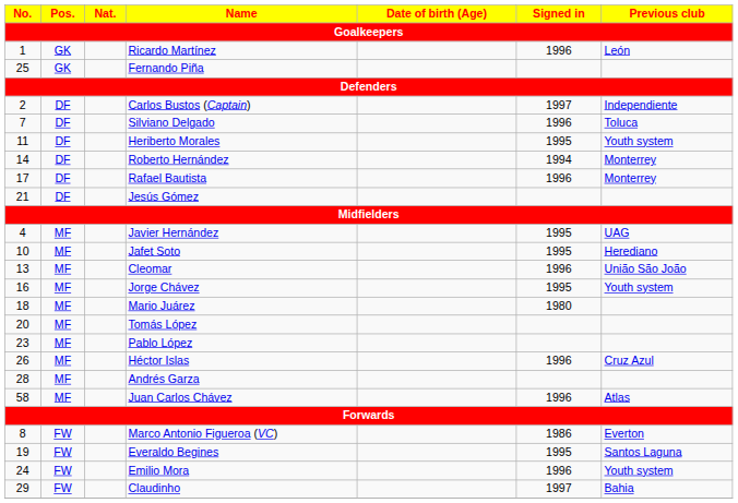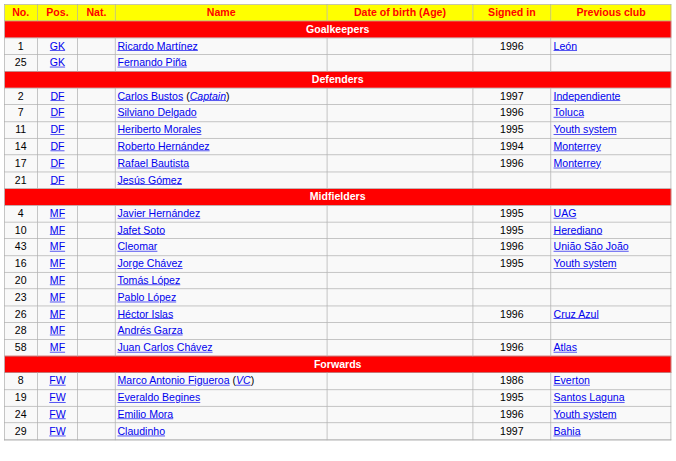 <table class="wikitable" style="text-align:center; font-size:100%;width:80%;">
 <tr>
 <th style="background:#FFFF00; color:#FF0000; text-align:center;">No.</th>
 <th style="background:#FFFF00; color:#FF0000; text-align:center;">Pos.</th>
 <th style="background:#FFFF00; color:#FF0000; text-align:center;">Nat.</th>
 <th style="background:#FFFF00; color:#FF0000; text-align:center;">Name</th>
 <th style="background:#FFFF00; color:#FF0000; text-align:center;">Date of birth (Age)</th>
 <th style="background:#FFFF00; color:#FF0000; text-align:center;">Signed in</th>
 <th style="background:#FFFF00; color:#FF0000; text-align:center;">Previous club</th>
 </tr>
 <tr>
 <th colspan="7" style="background:#FF0000; color:white; text-align:center">Goalkeepers</th>
 </tr>
 <tr>
 <td>1</td>
 <td><a href='#'>GK</a></td>
 <td></td>
 <td align=left><a href='#'>Ricardo Martínez</a></td>
 <td></td>
 <td>1996</td>
 <td align=left> <a href='#'>León</a></td>
 </tr>
 <tr>
 <td>25</td>
 <td><a href='#'>GK</a></td>
 <td></td>
 <td align=left><a href='#'>Fernando Piña</a></td>
 <td></td>
 <td></td>
 <td></td>
 </tr>
 <tr>
 <th colspan="7" style="background:#FF0000; color:white; text-align:center">Defenders</th>
 </tr>
 <tr>
 <td>2</td>
 <td><a href='#'>DF</a></td>
 <td></td>
 <td align=left><a href='#'>Carlos Bustos</a> (<em><a href='#'>Captain</a></em>)</td>
 <td></td>
 <td>1997</td>
 <td align=left> <a href='#'>Independiente</a></td>
 </tr>
 <tr>
 <td>7</td>
 <td><a href='#'>DF</a></td>
 <td></td>
 <td align=left><a href='#'>Silviano Delgado</a></td>
 <td></td>
 <td>1996</td>
 <td align=left> <a href='#'>Toluca</a></td>
 </tr>
 <tr>
 <td>11</td>
 <td><a href='#'>DF</a></td>
 <td></td>
 <td align=left><a href='#'>Heriberto Morales</a></td>
 <td></td>
 <td>1995</td>
 <td align=left> <a href='#'>Youth system</a></td>
 </tr>
 <tr>
 <td>14</td>
 <td><a href='#'>DF</a></td>
 <td></td>
 <td align=left><a href='#'>Roberto Hernández</a></td>
 <td></td>
 <td>1994</td>
 <td align=left> <a href='#'>Monterrey</a></td>
 </tr>
 <tr>
 <td>17</td>
 <td><a href='#'>DF</a></td>
 <td></td>
 <td align=left><a href='#'>Rafael Bautista</a></td>
 <td></td>
 <td>1996</td>
 <td align=left> <a href='#'>Monterrey</a></td>
 </tr>
 <tr>
 <td>21</td>
 <td><a href='#'>DF</a></td>
 <td></td>
 <td align=left><a href='#'>Jesús Gómez</a></td>
 <td></td>
 <td></td>
 <td></td>
 </tr>
 <tr>
 <th colspan="7" style="background:#FF0000; color:white; text-align:center">Midfielders</th>
 </tr>
 <tr>
 <td>4</td>
 <td><a href='#'>MF</a></td>
 <td></td>
 <td align=left><a href='#'>Javier Hernández</a></td>
 <td></td>
 <td>1995</td>
 <td align=left> <a href='#'>UAG</a></td>
 </tr>
 <tr>
 <td>10</td>
 <td><a href='#'>MF</a></td>
 <td></td>
 <td align=left><a href='#'>Jafet Soto</a></td>
 <td></td>
 <td>1995</td>
 <td align=left> <a href='#'>Herediano</a></td>
 </tr>
 <tr>
-<td>13</td>
+<td>43</td>
 <td><a href='#'>MF</a></td>
 <td></td>
 <td align=left><a href='#'>Cleomar</a></td>
 <td></td>
 <td>1996 </td>
 <td align=left> <a href='#'>União São João</a></td>
 </tr>
 <tr>
 <td>16</td>
 <td><a href='#'>MF</a></td>
 <td></td>
 <td align=left><a href='#'>Jorge Chávez</a></td>
 <td></td>
 <td>1995</td>
 <td align=left> <a href='#'>Youth system</a></td>
-</tr>
-<tr>
-<td>18</td>
-<td><a href='#'>MF</a></td>
-<td></td>
-<td align=left><a href='#'>Mario Juárez</a></td>
-<td></td>
-<td>1980</td>
-<td></td>
 </tr>
 <tr>
 <td>20</td>
 <td><a href='#'>MF</a></td>
 <td></td>
 <td align=left><a href='#'>Tomás López</a></td>
 <td></td>
 <td></td>
 <td></td>
 </tr>
 <tr>
 <td>23</td>
 <td><a href='#'>MF</a></td>
 <td></td>
 <td align=left><a href='#'>Pablo López</a></td>
 <td></td>
 <td></td>
 <td></td>
 </tr>
 <tr>
 <td>26</td>
 <td><a href='#'>MF</a></td>
 <td></td>
 <td align=left><a href='#'>Héctor Islas</a></td>
 <td></td>
 <td>1996</td>
 <td align=left> <a href='#'>Cruz Azul</a></td>
 </tr>
 <tr>
 <td>28</td>
 <td><a href='#'>MF</a></td>
 <td></td>
 <td align=left><a href='#'>Andrés Garza</a></td>
 <td></td>
 <td></td>
 <td></td>
 </tr>
 <tr>
 <td>58</td>
 <td><a href='#'>MF</a></td>
 <td></td>
 <td align=left><a href='#'>Juan Carlos Chávez</a></td>
 <td></td>
 <td>1996</td>
 <td align=left> <a href='#'>Atlas</a></td>
 </tr>
 <tr>
 <th colspan="7" style="background:#FF0000; color:white; text-align:center">Forwards</th>
 </tr>
 <tr>
 <td>8</td>
 <td><a href='#'>FW</a></td>
 <td></td>
 <td align=left><a href='#'>Marco Antonio Figueroa</a> (<em><a href='#'>VC</a></em>)</td>
 <td></td>
 <td>1986 </td>
 <td align=left> <a href='#'>Everton</a></td>
 </tr>
 <tr>
 <td>19</td>
 <td><a href='#'>FW</a></td>
 <td></td>
 <td align=left><a href='#'>Everaldo Begines</a></td>
 <td></td>
 <td>1995</td>
 <td align=left> <a href='#'>Santos Laguna</a></td>
 </tr>
 <tr>
 <td>24</td>
 <td><a href='#'>FW</a></td>
 <td></td>
 <td align=left><a href='#'>Emilio Mora</a></td>
 <td></td>
 <td>1996</td>
 <td align=left> <a href='#'>Youth system</a></td>
 </tr>
 <tr>
 <td>29</td>
 <td><a href='#'>FW</a></td>
 <td></td>
 <td align=left><a href='#'>Claudinho</a></td>
 <td></td>
 <td>1997 </td>
 <td align=left> <a href='#'>Bahia</a></td>
 </tr>
 <tr>
 </tr>
 </table>
